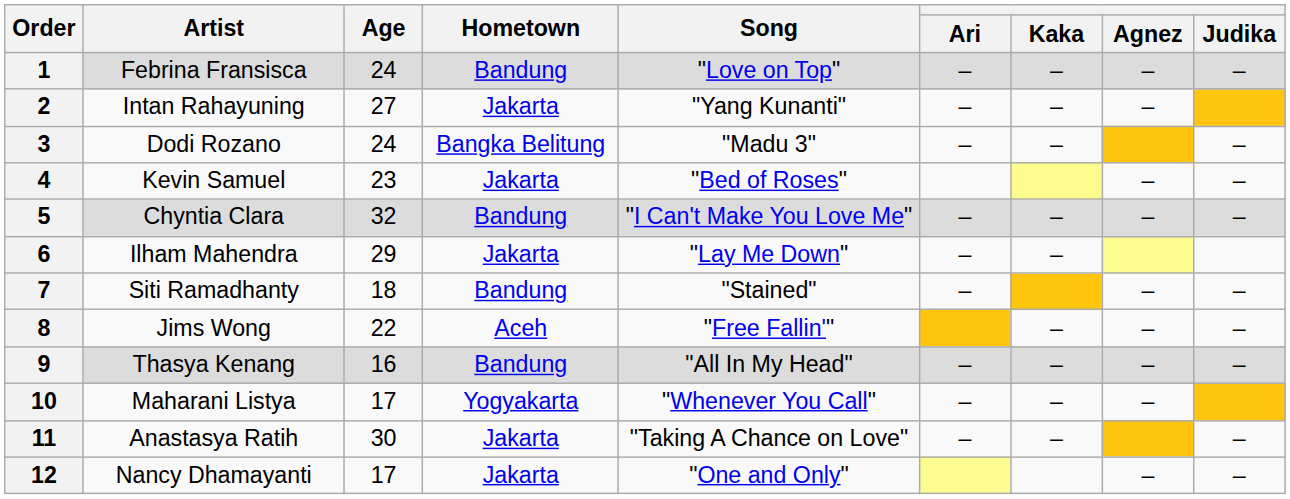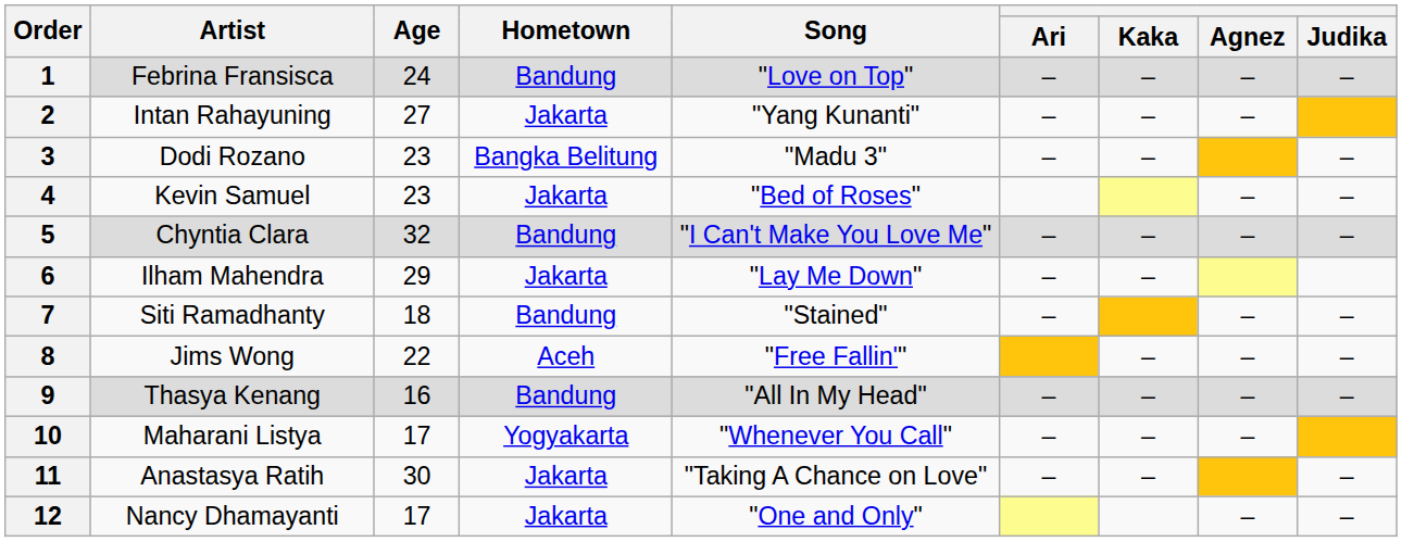 <table class="wikitable" style="text-align:center; width:100%;">
 <tr>
 <th scope="col" rowspan="2" width="06%">Order</th>
 <th scope="col" rowspan="2" width="20%">Artist</th>
 <th scope="col" rowspan="2" width="06%">Age</th>
 <th scope="col" rowspan="2" width="15%">Hometown</th>
 <th scope="col" rowspan="2" width="23%">Song</th>
 <th scope="col" colspan="4" width="28%"></th>
 </tr>
 <tr>
 <th style="width:07%;">Ari</th>
 <th style="width:07%;">Kaka</th>
 <th style="width:07%;">Agnez</th>
 <th style="width:07%;">Judika</th>
 </tr>
 <tr>
 <th>1</th>
 <td style="background:#DCDCDC;">Febrina Fransisca</td>
 <td style="background:#DCDCDC;">24</td>
 <td style="background:#DCDCDC;"><a href='#'>Bandung</a></td>
 <td style="background:#DCDCDC;">"<a href='#'>Love on Top</a>"</td>
 <td style="background:#DCDCDC;">–</td>
 <td style="background:#DCDCDC;">–</td>
 <td style="background:#DCDCDC;">–</td>
 <td style="background:#DCDCDC;">–</td>
 </tr>
 <tr>
 <th>2</th>
 <td>Intan Rahayuning</td>
 <td>27</td>
 <td><a href='#'>Jakarta</a></td>
 <td>"Yang Kunanti"</td>
 <td>–</td>
 <td>–</td>
 <td>–</td>
 <td style="background:#FFC40C;"><strong></strong></td>
 </tr>
 <tr>
 <th>3</th>
 <td>Dodi Rozano</td>
-<td>24</td>
+<td>23</td>
 <td><a href='#'>Bangka Belitung</a></td>
 <td>"Madu 3"</td>
 <td>–</td>
 <td>–</td>
 <td style="background:#FFC40C;"><strong></strong></td>
 <td>–</td>
 </tr>
 <tr>
 <th>4</th>
 <td>Kevin Samuel</td>
 <td>23</td>
 <td><a href='#'>Jakarta</a></td>
 <td>"<a href='#'>Bed of Roses</a>"</td>
 <td><strong></strong></td>
 <td style="background:#fdfc8f;"><strong></strong></td>
 <td>–</td>
 <td>–</td>
 </tr>
 <tr>
 <th>5</th>
 <td style="background:#DCDCDC;">Chyntia Clara</td>
 <td style="background:#DCDCDC;">32</td>
 <td style="background:#DCDCDC;"><a href='#'>Bandung</a></td>
 <td style="background:#DCDCDC;">"<a href='#'>I Can't Make You Love Me</a>"</td>
 <td style="background:#DCDCDC;">–</td>
 <td style="background:#DCDCDC;">–</td>
 <td style="background:#DCDCDC;">–</td>
 <td style="background:#DCDCDC;">–</td>
 </tr>
 <tr>
 <th>6</th>
 <td>Ilham Mahendra</td>
 <td>29</td>
 <td><a href='#'>Jakarta</a></td>
 <td>"<a href='#'>Lay Me Down</a>"</td>
 <td>–</td>
 <td>–</td>
 <td style="background:#fdfc8f;"><strong></strong></td>
 <td><strong></strong></td>
 </tr>
 <tr>
 <th>7</th>
 <td>Siti Ramadhanty</td>
 <td>18</td>
 <td><a href='#'>Bandung</a></td>
 <td>"Stained"</td>
 <td>–</td>
 <td style="background:#FFC40C;"><strong></strong></td>
 <td>–</td>
 <td>–</td>
 </tr>
 <tr>
 <th>8</th>
 <td>Jims Wong</td>
 <td>22</td>
 <td><a href='#'>Aceh</a></td>
 <td>"<a href='#'>Free Fallin'</a>"</td>
 <td style="background:#FFC40C;"><strong></strong></td>
 <td>–</td>
 <td>–</td>
 <td>–</td>
 </tr>
 <tr>
 <th>9</th>
 <td style="background:#DCDCDC;">Thasya Kenang</td>
 <td style="background:#DCDCDC;">16</td>
 <td style="background:#DCDCDC;"><a href='#'>Bandung</a></td>
 <td style="background:#DCDCDC;">"All In My Head"</td>
 <td style="background:#DCDCDC;">–</td>
 <td style="background:#DCDCDC;">–</td>
 <td style="background:#DCDCDC;">–</td>
 <td style="background:#DCDCDC;">–</td>
 </tr>
 <tr>
 <th>10</th>
 <td>Maharani Listya</td>
 <td>17</td>
 <td><a href='#'>Yogyakarta</a></td>
 <td>"<a href='#'>Whenever You Call</a>"</td>
 <td>–</td>
 <td>–</td>
 <td>–</td>
 <td style="background:#FFC40C;"><strong></strong></td>
 </tr>
 <tr>
 <th>11</th>
 <td>Anastasya Ratih</td>
 <td>30</td>
 <td><a href='#'>Jakarta</a></td>
 <td>"Taking A Chance on Love"</td>
 <td>–</td>
 <td>–</td>
 <td style="background:#FFC40C;"><strong></strong></td>
 <td>–</td>
 </tr>
 <tr>
 <th>12</th>
 <td>Nancy Dhamayanti</td>
 <td>17</td>
 <td><a href='#'>Jakarta</a></td>
 <td>"<a href='#'>One and Only</a>"</td>
 <td style="background:#fdfc8f;"><strong></strong></td>
 <td><strong></strong></td>
 <td>–</td>
 <td>–</td>
 </tr>
 </table>
